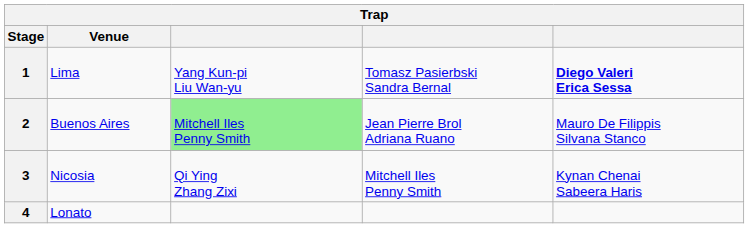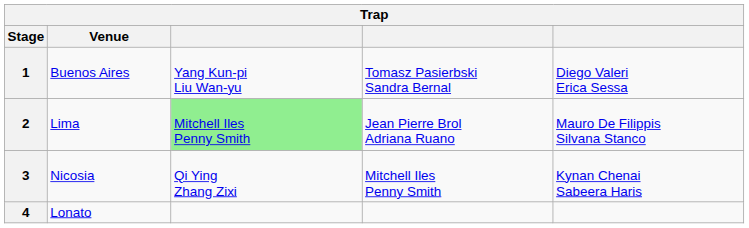 <table class="wikitable">
 <tr>
 <th colspan="5">Trap</th>
 </tr>
 <tr>
 <th>Stage</th>
 <th width=140>Venue</th>
 <th width=220></th>
 <th width=220></th>
 <th width=220></th>
 </tr>
 <tr>
 <th>1</th>
-<td> <a href='#'>Lima</a></td>
+<td> <a href='#'>Buenos Aires</a></td>
 <td><br><a href='#'>Yang Kun-pi</a><br><a href='#'>Liu Wan-yu</a></td>
 <td><br><a href='#'>Tomasz Pasierbski</a><br><a href='#'>Sandra Bernal</a></td>
-<td><strong><br><a href='#'>Diego Valeri</a><br><a href='#'>Erica Sessa</a></strong></td>
+<td><br><a href='#'>Diego Valeri</a><br><a href='#'>Erica Sessa</a></td>
 </tr>
 <tr>
 <th>2</th>
-<td> <a href='#'>Buenos Aires</a></td>
+<td> <a href='#'>Lima</a></td>
 <td style="background: lightgreen;"><br><a href='#'>Mitchell Iles</a><br><a href='#'>Penny Smith</a></td>
 <td><br><a href='#'>Jean Pierre Brol</a><br><a href='#'>Adriana Ruano</a></td>
 <td><br><a href='#'>Mauro De Filippis</a><br><a href='#'>Silvana Stanco</a></td>
 </tr>
 <tr>
 <th>3</th>
 <td> <a href='#'>Nicosia</a></td>
 <td><br><a href='#'>Qi Ying</a><br><a href='#'>Zhang Zixi</a></td>
 <td><br><a href='#'>Mitchell Iles</a><br><a href='#'>Penny Smith</a></td>
 <td><br><a href='#'>Kynan Chenai</a><br><a href='#'>Sabeera Haris</a></td>
 </tr>
 <tr>
 <th>4</th>
 <td> <a href='#'>Lonato</a></td>
 <td></td>
 <td></td>
 <td></td>
 </tr>
 </table>
